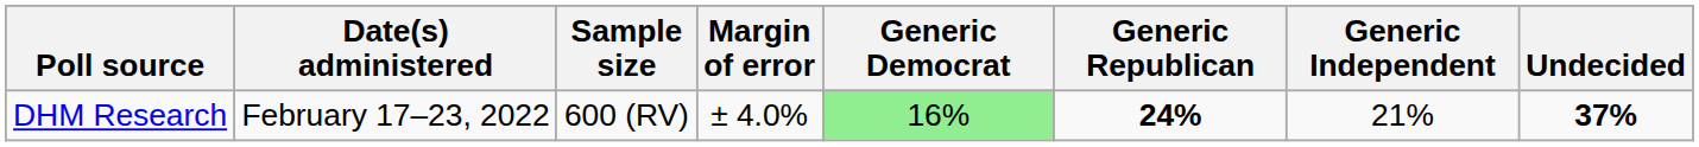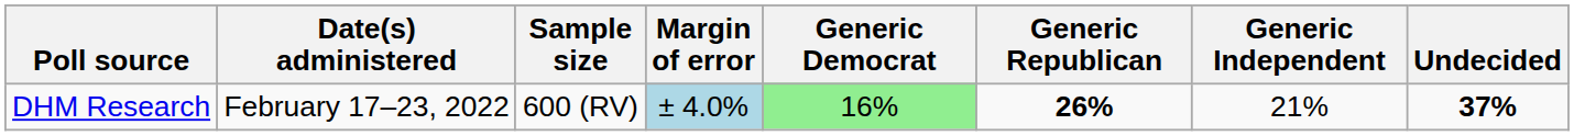 <table class="wikitable" style="font-size:90%;text-align:center;">
 <tr valign=bottom>
 <th>Poll source</th>
 <th>Date(s)<br>administered</th>
 <th>Sample<br>size</th>
 <th>Margin<br>of error</th>
 <th style="width:100px;">Generic<br>Democrat</th>
 <th style="width:100px;">Generic<br>Republican</th>
 <th style="width:100px;">Generic<br>Independent</th>
 <th>Undecided</th>
 </tr>
 <tr>
 <td style="text-align:left;"><a href='#'>DHM Research</a></td>
 <td>February 17–23, 2022</td>
 <td>600 (RV)</td>
-<td>± 4.0%</td>
+<td style="background: lightblue;">± 4.0%</td>
 <td style="background: lightgreen;">16%</td>
-<td><strong>24%</strong></td>
+<td><strong>26%</strong></td>
 <td>21%</td>
 <td><strong>37%</strong></td>
 </tr>
 </table>
